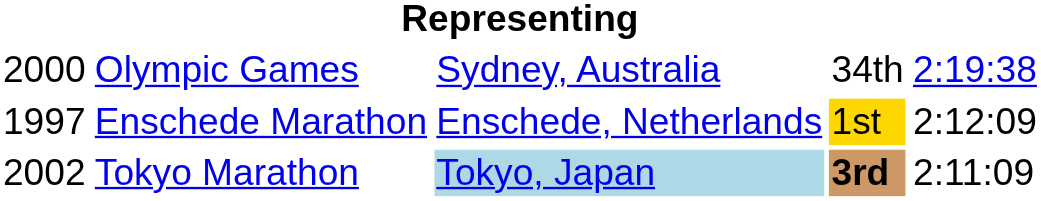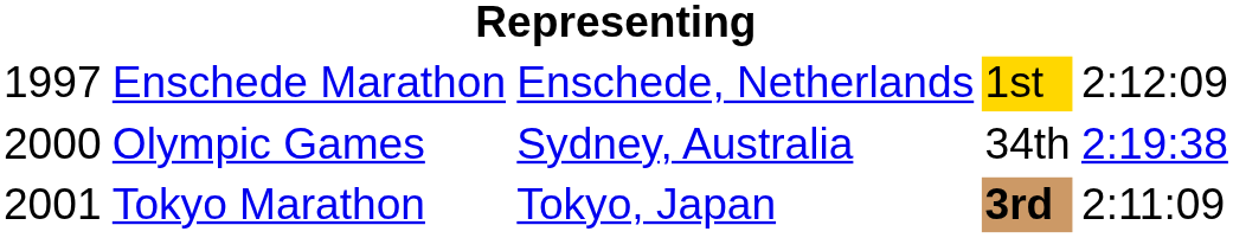 <table>
 <tr>
 <th colspan="5">Representing </th>
+</tr>
+<tr>
+<td>1997</td>
+<td><a href='#'>Enschede Marathon</a></td>
+<td><a href='#'>Enschede, Netherlands</a></td>
+<td bgcolor="gold">1st</td>
+<td>2:12:09</td>
 </tr>
 <tr>
 <td>2000</td>
 <td><a href='#'>Olympic Games</a></td>
 <td><a href='#'>Sydney, Australia</a></td>
 <td>34th</td>
 <td><a href='#'>2:19:38</a></td>
 </tr>
 <tr>
-<td>1997</td>
-<td><a href='#'>Enschede Marathon</a></td>
-<td><a href='#'>Enschede, Netherlands</a></td>
-<td bgcolor="gold">1st</td>
-<td>2:12:09</td>
-</tr>
-<tr>
-<td>2002</td>
+<td>2001</td>
 <td><a href='#'>Tokyo Marathon</a></td>
-<td style="background: lightblue;"><a href='#'>Tokyo, Japan</a></td>
+<td><a href='#'>Tokyo, Japan</a></td>
 <td bgcolor="cc9966"><strong>3rd</strong></td>
 <td>2:11:09</td>
 </tr>
 </table>
